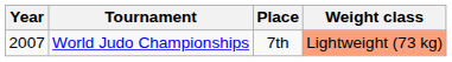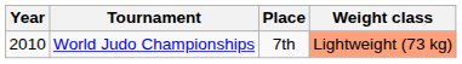 <table class=wikitable>
 <tr>
 <th>Year</th>
 <th>Tournament</th>
 <th>Place</th>
 <th>Weight class</th>
 </tr>
 <tr>
-<td>2007</td>
+<td>2010</td>
 <td><a href='#'>World Judo Championships</a></td>
 <td align="center">7th</td>
 <td style="background: lightsalmon;">Lightweight (73 kg)</td>
 </tr>
 </table>
